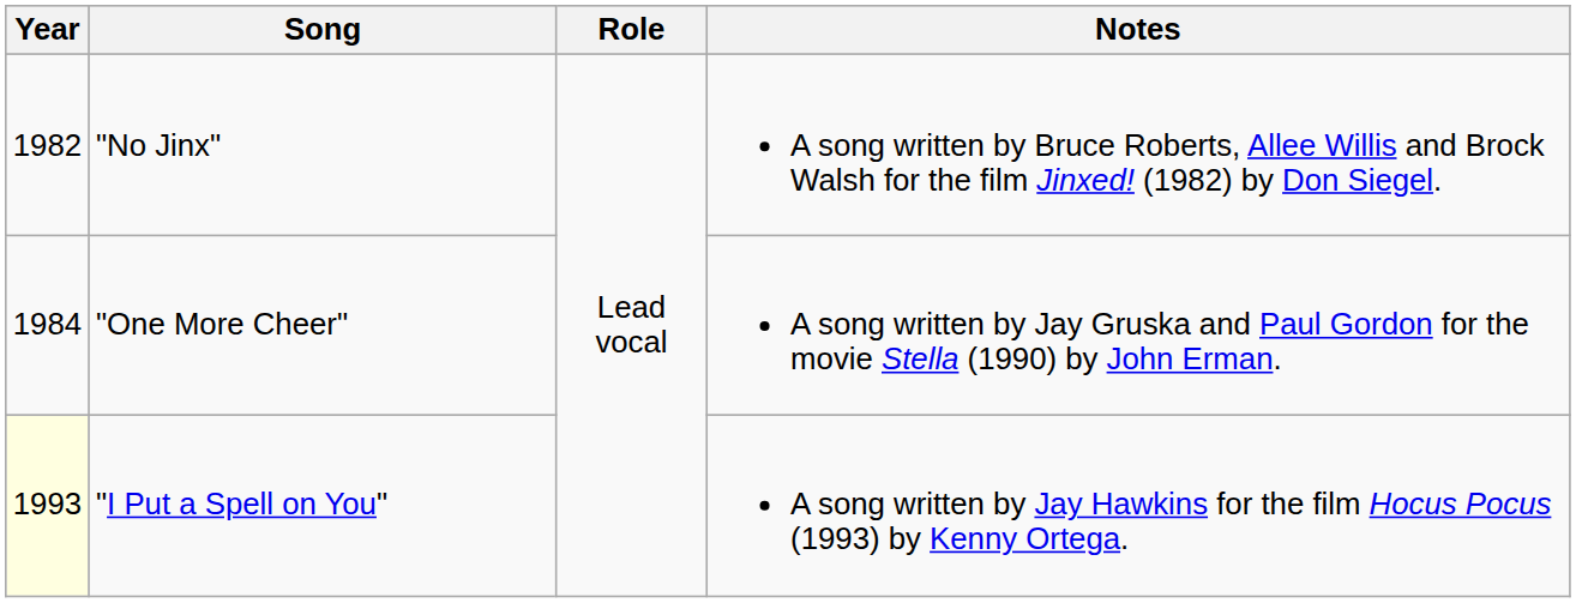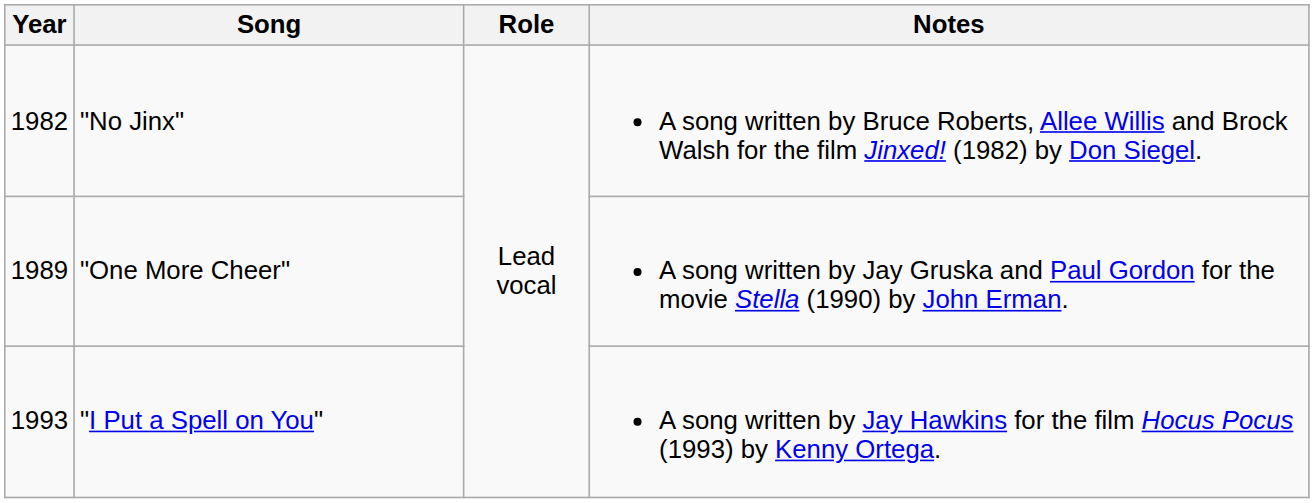 <table class="wikitable" style="text-align:left;">
 <tr>
 <th width="30">Year</th>
 <th width="235">Song</th>
 <th width="70">Role</th>
 <th width="440">Notes</th>
 </tr>
 <tr>
 <td align="center">1982</td>
 <td>"No Jinx"</td>
 <td rowspan="3" align="center">Lead vocal</td>
 <td><br><ul><li>A song written by Bruce Roberts, <a href='#'>Allee Willis</a> and Brock Walsh for the film <em><a href='#'>Jinxed!</a></em> (1982) by <a href='#'>Don Siegel</a>.</li></ul></td>
 </tr>
 <tr>
-<td align="center">1984</td>
+<td align="center">1989</td>
 <td>"One More Cheer"</td>
 <td><br><ul><li>A song written by Jay Gruska and <a href='#'>Paul Gordon</a> for the movie <em><a href='#'>Stella</a></em> (1990) by <a href='#'>John Erman</a>.</li></ul></td>
 </tr>
 <tr>
-<td align="center" style="background: lightyellow;">1993</td>
+<td align="center">1993</td>
 <td>"<a href='#'>I Put a Spell on You</a>"</td>
 <td><br><ul><li>A song written by <a href='#'>Jay Hawkins</a> for the film <em><a href='#'>Hocus Pocus</a></em> (1993) by <a href='#'>Kenny Ortega</a>.</li></ul></td>
 </tr>
 </table>
